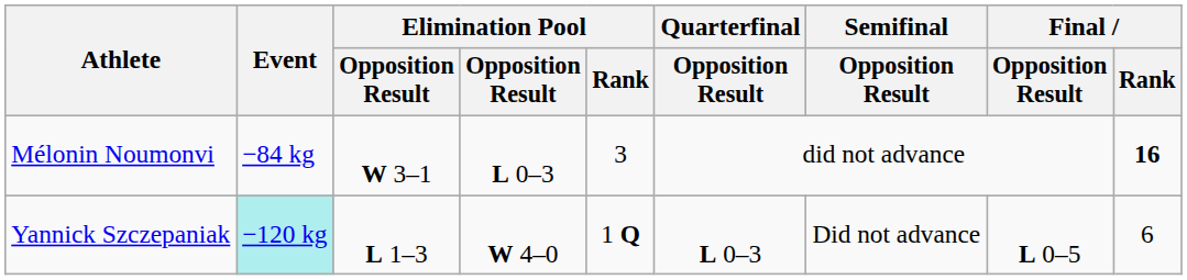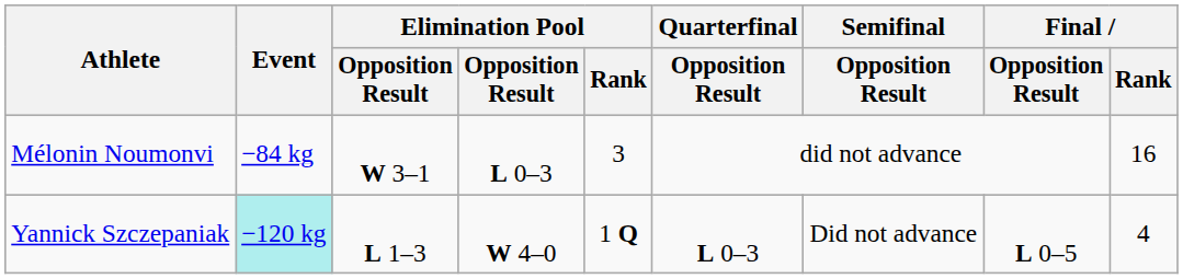 <table class="wikitable" style="font-size:90%">
 <tr>
 <th rowspan="2">Athlete</th>
 <th rowspan="2">Event</th>
 <th colspan=3>Elimination Pool</th>
 <th>Quarterfinal</th>
 <th>Semifinal</th>
 <th colspan=2>Final / </th>
 </tr>
 <tr style="font-size: 95%">
 <th>Opposition<br>Result</th>
 <th>Opposition<br>Result</th>
 <th>Rank</th>
 <th>Opposition<br>Result</th>
 <th>Opposition<br>Result</th>
 <th>Opposition<br>Result</th>
 <th>Rank</th>
 </tr>
 <tr align=center>
 <td align=left><a href='#'>Mélonin Noumonvi</a></td>
 <td align=left><a href='#'>−84 kg</a></td>
 <td><br><strong>W</strong> 3–1 <sup></sup></td>
 <td><br><strong>L</strong> 0–3 <sup></sup></td>
 <td>3</td>
 <td colspan=3>did not advance</td>
-<td><strong>16</strong></td>
+<td>16</td>
 </tr>
 <tr align=center>
 <td align=left><a href='#'>Yannick Szczepaniak</a></td>
 <td align=left style="background: paleturquoise;"><a href='#'>−120 kg</a></td>
 <td><br><strong>L</strong> 1–3 <sup></sup></td>
 <td><br><strong>W</strong> 4–0 <sup></sup></td>
 <td>1 <strong>Q</strong></td>
 <td><br><strong>L</strong> 0–3 <sup></sup></td>
 <td>Did not advance</td>
 <td><br><strong>L</strong> 0–5 <sup></sup></td>
-<td>6</td>
+<td>4</td>
 </tr>
 </table>
